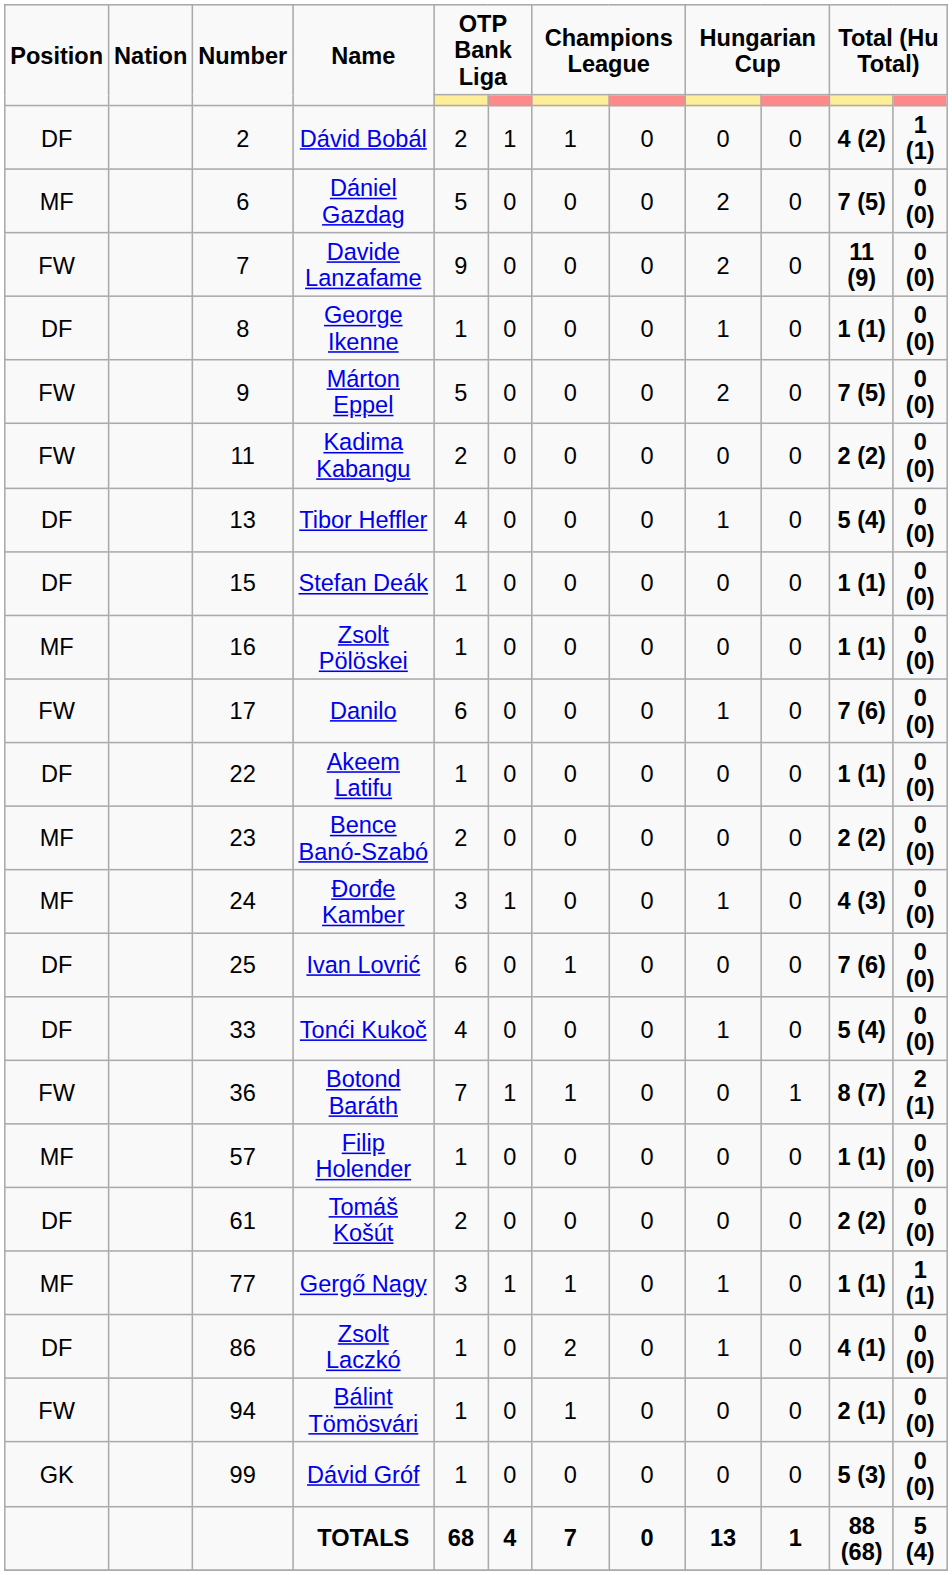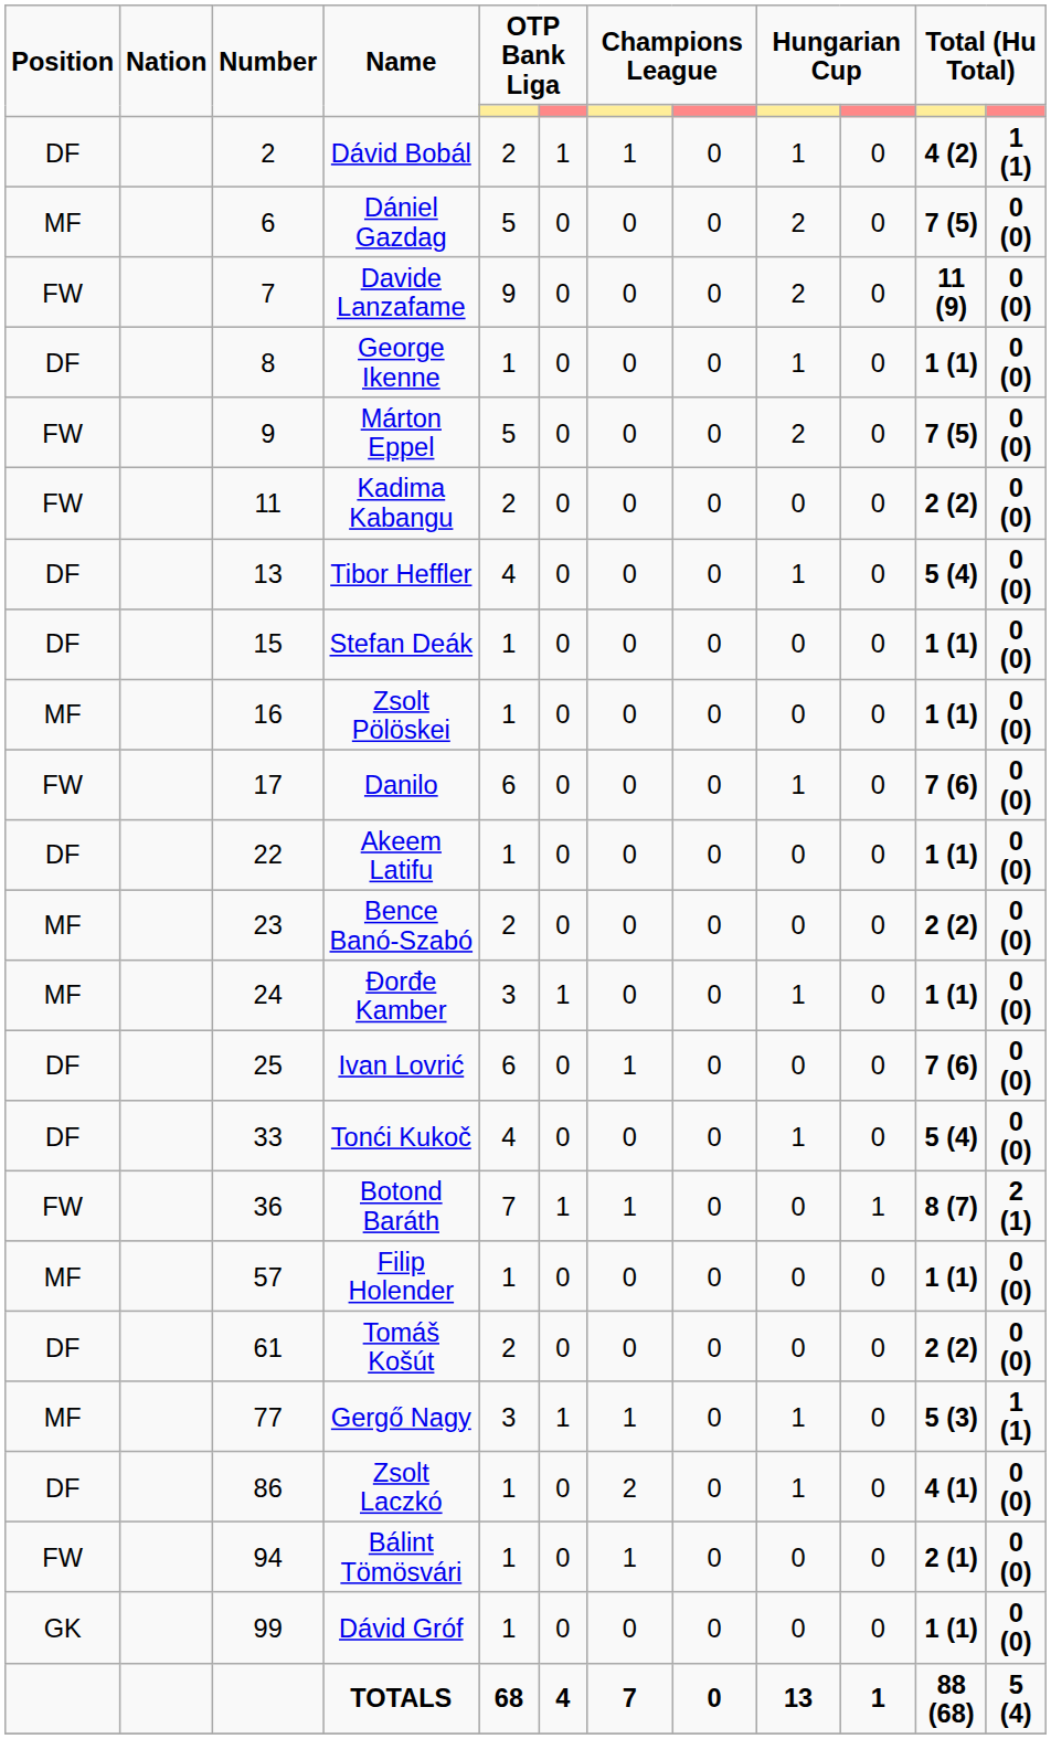 <table class="wikitable" style="font-size: 95%; text-align: center;">
 <tr>
 <td rowspan="2" width="5%" align="center"><strong>Position</strong></td>
 <td rowspan="2" width="7%" align="center"><strong>Nation</strong></td>
 <td rowspan="2" width="5%" align="center"><strong>Number</strong></td>
 <td rowspan="2" width="15%" align="center"><strong>Name</strong></td>
 <td colspan="2" align="center"><strong>OTP Bank Liga</strong></td>
 <td colspan="2" align="center"><strong>Champions League</strong></td>
 <td colspan="2" align="center"><strong>Hungarian Cup</strong></td>
 <td colspan="2" align="center"><strong>Total (Hu Total)</strong></td>
 </tr>
 <tr>
 <th width=60 style="background: #FFEE99"></th>
 <th width=60 style="background: #FF8888"></th>
 <th width=60 style="background: #FFEE99"></th>
 <th width=60 style="background: #FF8888"></th>
 <th width=60 style="background: #FFEE99"></th>
 <th width=60 style="background: #FF8888"></th>
 <th width=60 style="background: #FFEE99"></th>
 <th width=60 style="background: #FF8888"></th>
 </tr>
 <tr>
 <td>DF</td>
 <td></td>
 <td>2</td>
 <td><a href='#'>Dávid Bobál</a></td>
 <td>2</td>
 <td>1</td>
 <td>1</td>
 <td>0</td>
-<td>0</td>
+<td>1</td>
 <td>0</td>
 <td><strong>4 (2)</strong></td>
 <td><strong>1 (1)</strong></td>
 </tr>
 <tr>
 <td>MF</td>
 <td></td>
 <td>6</td>
 <td><a href='#'>Dániel Gazdag</a></td>
 <td>5</td>
 <td>0</td>
 <td>0</td>
 <td>0</td>
 <td>2</td>
 <td>0</td>
 <td><strong>7 (5)</strong></td>
 <td><strong>0 (0)</strong></td>
 </tr>
 <tr>
 <td>FW</td>
 <td></td>
 <td>7</td>
 <td><a href='#'>Davide Lanzafame</a></td>
 <td>9</td>
 <td>0</td>
 <td>0</td>
 <td>0</td>
 <td>2</td>
 <td>0</td>
 <td><strong>11 (9)</strong></td>
 <td><strong>0 (0)</strong></td>
 </tr>
 <tr>
 <td>DF</td>
 <td></td>
 <td>8</td>
 <td><a href='#'>George Ikenne</a></td>
 <td>1</td>
 <td>0</td>
 <td>0</td>
 <td>0</td>
 <td>1</td>
 <td>0</td>
 <td><strong>1 (1)</strong></td>
 <td><strong>0 (0)</strong></td>
 </tr>
 <tr>
 <td>FW</td>
 <td></td>
 <td>9</td>
 <td><a href='#'>Márton Eppel</a></td>
 <td>5</td>
 <td>0</td>
 <td>0</td>
 <td>0</td>
 <td>2</td>
 <td>0</td>
 <td><strong>7 (5)</strong></td>
 <td><strong>0 (0)</strong></td>
 </tr>
 <tr>
 <td>FW</td>
 <td></td>
 <td>11</td>
 <td><a href='#'>Kadima Kabangu</a></td>
 <td>2</td>
 <td>0</td>
 <td>0</td>
 <td>0</td>
 <td>0</td>
 <td>0</td>
 <td><strong>2 (2)</strong></td>
 <td><strong>0 (0)</strong></td>
 </tr>
 <tr>
 <td>DF</td>
 <td></td>
 <td>13</td>
 <td><a href='#'>Tibor Heffler</a></td>
 <td>4</td>
 <td>0</td>
 <td>0</td>
 <td>0</td>
 <td>1</td>
 <td>0</td>
 <td><strong>5 (4)</strong></td>
 <td><strong>0 (0)</strong></td>
 </tr>
 <tr>
 <td>DF</td>
 <td></td>
 <td>15</td>
 <td><a href='#'>Stefan Deák</a></td>
 <td>1</td>
 <td>0</td>
 <td>0</td>
 <td>0</td>
 <td>0</td>
 <td>0</td>
 <td><strong>1 (1)</strong></td>
 <td><strong>0 (0)</strong></td>
 </tr>
 <tr>
 <td>MF</td>
 <td></td>
 <td>16</td>
 <td><a href='#'>Zsolt Pölöskei</a></td>
 <td>1</td>
 <td>0</td>
 <td>0</td>
 <td>0</td>
 <td>0</td>
 <td>0</td>
 <td><strong>1 (1)</strong></td>
 <td><strong>0 (0)</strong></td>
 </tr>
 <tr>
 <td>FW</td>
 <td></td>
 <td>17</td>
 <td><a href='#'>Danilo</a></td>
 <td>6</td>
 <td>0</td>
 <td>0</td>
 <td>0</td>
 <td>1</td>
 <td>0</td>
 <td><strong>7 (6)</strong></td>
 <td><strong>0 (0)</strong></td>
 </tr>
 <tr>
 <td>DF</td>
 <td></td>
 <td>22</td>
 <td><a href='#'>Akeem Latifu</a></td>
 <td>1</td>
 <td>0</td>
 <td>0</td>
 <td>0</td>
 <td>0</td>
 <td>0</td>
 <td><strong>1 (1)</strong></td>
 <td><strong>0 (0)</strong></td>
 </tr>
 <tr>
 <td>MF</td>
 <td></td>
 <td>23</td>
 <td><a href='#'>Bence Banó-Szabó</a></td>
 <td>2</td>
 <td>0</td>
 <td>0</td>
 <td>0</td>
 <td>0</td>
 <td>0</td>
 <td><strong>2 (2)</strong></td>
 <td><strong>0 (0)</strong></td>
 </tr>
 <tr>
 <td>MF</td>
 <td></td>
 <td>24</td>
 <td><a href='#'>Đorđe Kamber</a></td>
 <td>3</td>
 <td>1</td>
 <td>0</td>
 <td>0</td>
 <td>1</td>
 <td>0</td>
-<td><strong>4 (3)</strong></td>
+<td><strong>1 (1)</strong></td>
 <td><strong>0 (0)</strong></td>
 </tr>
 <tr>
 <td>DF</td>
 <td></td>
 <td>25</td>
 <td><a href='#'>Ivan Lovrić</a></td>
 <td>6</td>
 <td>0</td>
 <td>1</td>
 <td>0</td>
 <td>0</td>
 <td>0</td>
 <td><strong>7 (6)</strong></td>
 <td><strong>0 (0)</strong></td>
 </tr>
 <tr>
 <td>DF</td>
 <td></td>
 <td>33</td>
 <td><a href='#'>Tonći Kukoč</a></td>
 <td>4</td>
 <td>0</td>
 <td>0</td>
 <td>0</td>
 <td>1</td>
 <td>0</td>
 <td><strong>5 (4)</strong></td>
 <td><strong>0 (0)</strong></td>
 </tr>
 <tr>
 <td>FW</td>
 <td></td>
 <td>36</td>
 <td><a href='#'>Botond Baráth</a></td>
 <td>7</td>
 <td>1</td>
 <td>1</td>
 <td>0</td>
 <td>0</td>
 <td>1</td>
 <td><strong>8 (7)</strong></td>
 <td><strong>2 (1)</strong></td>
 </tr>
 <tr>
 <td>MF</td>
 <td></td>
 <td>57</td>
 <td><a href='#'>Filip Holender</a></td>
 <td>1</td>
 <td>0</td>
 <td>0</td>
 <td>0</td>
 <td>0</td>
 <td>0</td>
 <td><strong>1 (1)</strong></td>
 <td><strong>0 (0)</strong></td>
 </tr>
 <tr>
 <td>DF</td>
 <td></td>
 <td>61</td>
 <td><a href='#'>Tomáš Košút</a></td>
 <td>2</td>
 <td>0</td>
 <td>0</td>
 <td>0</td>
 <td>0</td>
 <td>0</td>
 <td><strong>2 (2)</strong></td>
 <td><strong>0 (0)</strong></td>
 </tr>
 <tr>
 <td>MF</td>
 <td></td>
 <td>77</td>
 <td><a href='#'>Gergő Nagy</a></td>
 <td>3</td>
 <td>1</td>
 <td>1</td>
 <td>0</td>
 <td>1</td>
 <td>0</td>
-<td><strong>1 (1)</strong></td>
+<td><strong>5 (3)</strong></td>
 <td><strong>1 (1)</strong></td>
 </tr>
 <tr>
 <td>DF</td>
 <td></td>
 <td>86</td>
 <td><a href='#'>Zsolt Laczkó</a></td>
 <td>1</td>
 <td>0</td>
 <td>2</td>
 <td>0</td>
 <td>1</td>
 <td>0</td>
 <td><strong>4 (1)</strong></td>
 <td><strong>0 (0)</strong></td>
 </tr>
 <tr>
 <td>FW</td>
 <td></td>
 <td>94</td>
 <td><a href='#'>Bálint Tömösvári</a></td>
 <td>1</td>
 <td>0</td>
 <td>1</td>
 <td>0</td>
 <td>0</td>
 <td>0</td>
 <td><strong>2 (1)</strong></td>
 <td><strong>0 (0)</strong></td>
 </tr>
 <tr>
 <td>GK</td>
 <td></td>
 <td>99</td>
 <td><a href='#'>Dávid Gróf</a></td>
 <td>1</td>
 <td>0</td>
 <td>0</td>
 <td>0</td>
 <td>0</td>
 <td>0</td>
-<td><strong>5 (3)</strong></td>
+<td><strong>1 (1)</strong></td>
 <td><strong>0 (0)</strong></td>
 </tr>
 <tr>
 <td></td>
 <td></td>
 <td></td>
 <td><strong>TOTALS</strong></td>
 <td><strong>68</strong></td>
 <td><strong>4</strong></td>
 <td><strong>7</strong></td>
 <td><strong>0</strong></td>
 <td><strong>13</strong></td>
 <td><strong>1</strong></td>
 <td><strong>88 (68)</strong></td>
 <td><strong>5 (4)</strong></td>
 </tr>
 <tr>
 </tr>
 </table>
